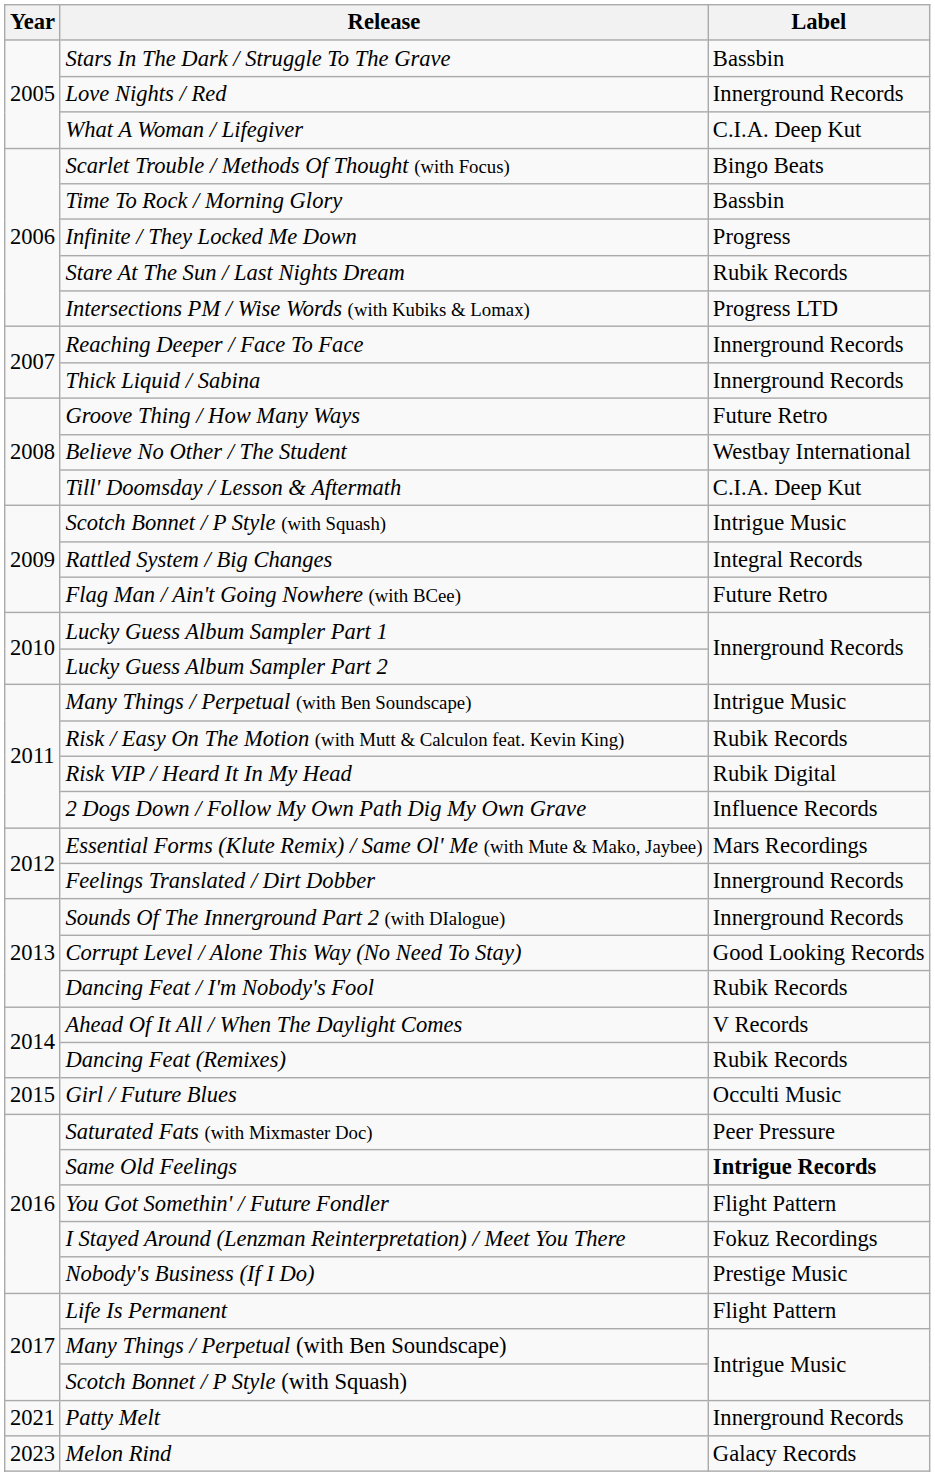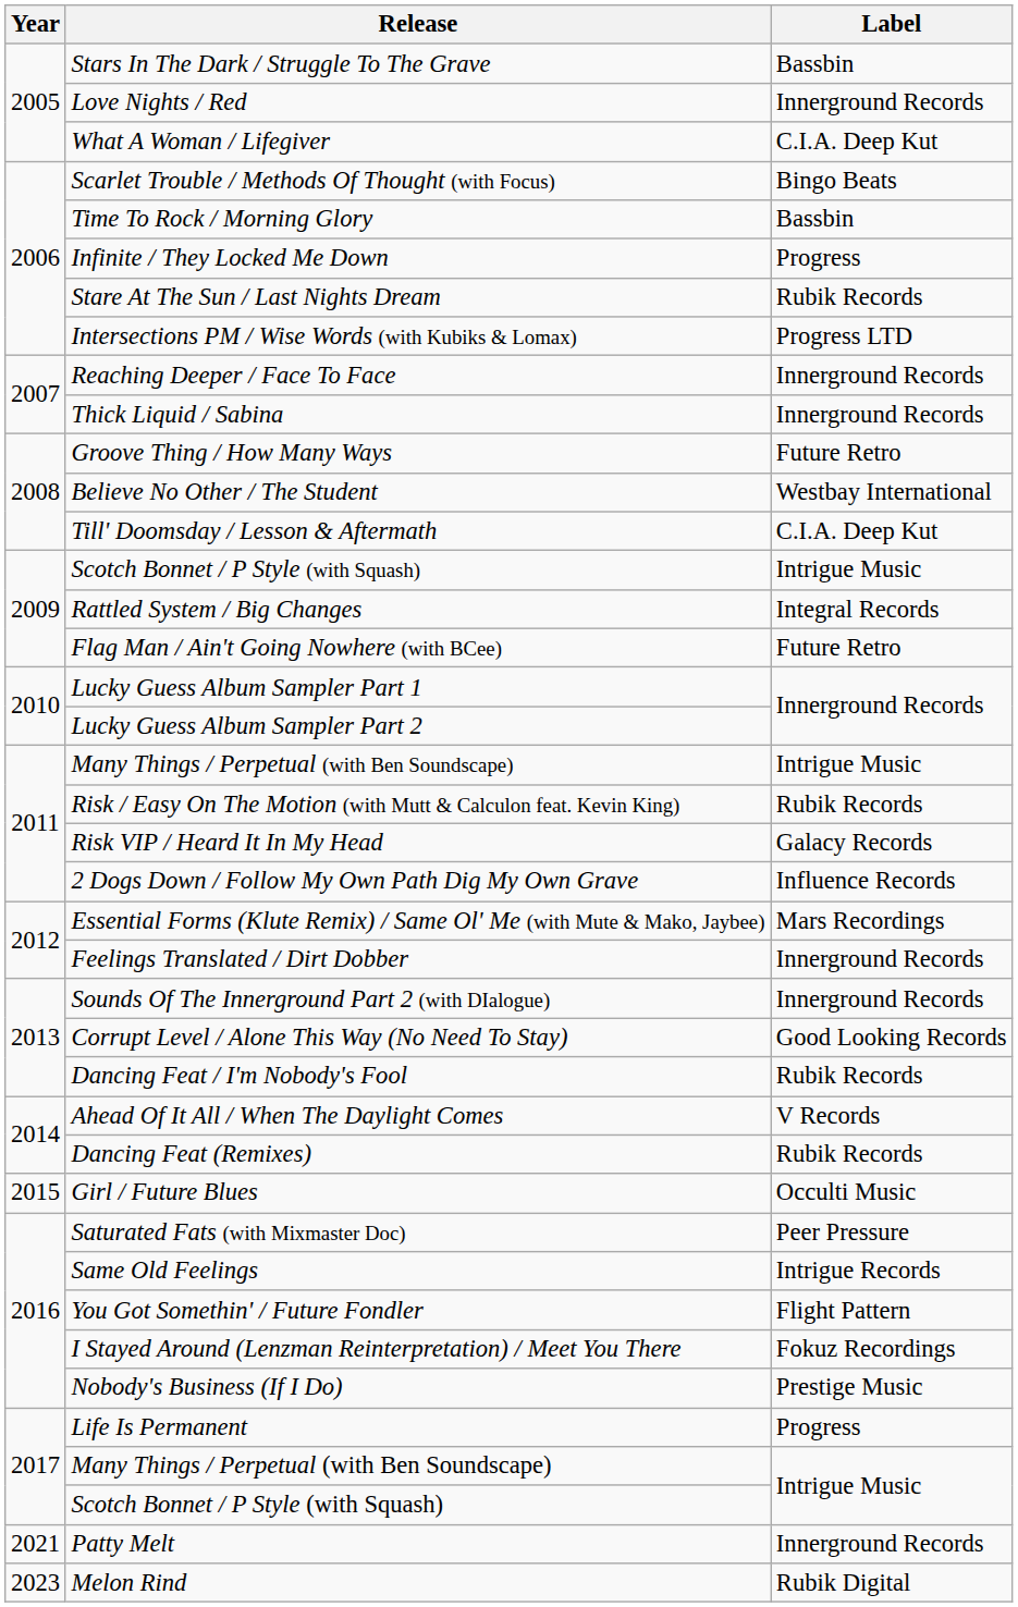 <table class=wikitable>
 <tr>
 <th>Year</th>
 <th>Release</th>
 <th>Label</th>
 </tr>
 <tr>
 <td style="text-align:center;" rowspan="3">2005</td>
 <td><em>Stars In The Dark / Struggle To The Grave</em></td>
 <td>Bassbin</td>
 </tr>
 <tr>
 <td><em>Love Nights / Red</em></td>
 <td>Innerground Records</td>
 </tr>
 <tr>
 <td><em>What A Woman / Lifegiver </em></td>
 <td>C.I.A. Deep Kut</td>
 </tr>
 <tr>
 <td style="text-align:center;" rowspan="5">2006</td>
 <td><em>Scarlet Trouble / Methods Of Thought</em> <small>(with Focus)</small></td>
 <td>Bingo Beats</td>
 </tr>
 <tr>
 <td><em>Time To Rock / Morning Glory</em></td>
 <td>Bassbin</td>
 </tr>
 <tr>
 <td><em>Infinite / They Locked Me Down</em></td>
 <td>Progress</td>
 </tr>
 <tr>
 <td><em>Stare At The Sun / Last Nights Dream</em></td>
 <td>Rubik Records</td>
 </tr>
 <tr>
 <td><em>Intersections PM / Wise Words</em> <small>(with Kubiks & Lomax)</small></td>
 <td>Progress LTD</td>
 </tr>
 <tr>
 <td style="text-align:center;" rowspan="2">2007</td>
 <td><em>Reaching Deeper / Face To Face</em></td>
 <td>Innerground Records</td>
 </tr>
 <tr>
 <td><em>Thick Liquid / Sabina</em></td>
 <td>Innerground Records</td>
 </tr>
 <tr>
 <td style="text-align:center;" rowspan="3">2008</td>
 <td><em>Groove Thing / How Many Ways</em></td>
 <td>Future Retro</td>
 </tr>
 <tr>
 <td><em>Believe No Other / The Student</em></td>
 <td>Westbay International</td>
 </tr>
 <tr>
 <td><em>Till' Doomsday / Lesson & Aftermath</em></td>
 <td>C.I.A. Deep Kut</td>
 </tr>
 <tr>
 <td style="text-align:center;" rowspan="3">2009</td>
 <td><em>Scotch Bonnet / P Style</em> <small>(with Squash)</small></td>
 <td>Intrigue Music</td>
 </tr>
 <tr>
 <td><em>Rattled System / Big Changes</em></td>
 <td>Integral Records</td>
 </tr>
 <tr>
 <td><em>Flag Man / Ain't Going Nowhere</em> <small>(with BCee)</small></td>
 <td>Future Retro</td>
 </tr>
 <tr>
 <td style="text-align:center;" rowspan="2">2010</td>
 <td><em>Lucky Guess Album Sampler Part 1</em></td>
 <td rowspan="2">Innerground Records</td>
 </tr>
 <tr>
 <td><em>Lucky Guess Album Sampler Part 2</em></td>
 </tr>
 <tr>
 <td style="text-align:center;" rowspan="4">2011</td>
 <td><em>Many Things / Perpetual</em> <small>(with Ben Soundscape)</small></td>
 <td>Intrigue Music</td>
 </tr>
 <tr>
 <td><em>Risk / Easy On The Motion</em> <small>(with Mutt & Calculon feat. Kevin King)</small></td>
 <td>Rubik Records</td>
 </tr>
 <tr>
 <td><em>Risk VIP / Heard It In My Head</em></td>
-<td>Rubik Digital</td>
+<td>Galacy Records</td>
 </tr>
 <tr>
 <td><em>2 Dogs Down / Follow My Own Path Dig My Own Grave</em></td>
 <td>Influence Records</td>
 </tr>
 <tr>
 <td style="text-align:center;" rowspan="2">2012</td>
 <td><em>Essential Forms (Klute Remix) / Same Ol' Me</em> <small>(with Mute & Mako, Jaybee)</small></td>
 <td>Mars Recordings</td>
 </tr>
 <tr>
 <td><em>Feelings Translated / Dirt Dobber</em></td>
 <td>Innerground Records</td>
 </tr>
 <tr>
 <td style="text-align:center;" rowspan="3">2013</td>
 <td><em>Sounds Of The Innerground Part 2</em> <small>(with DIalogue)</small></td>
 <td>Innerground Records</td>
 </tr>
 <tr>
 <td><em>Corrupt Level / Alone This Way (No Need To Stay)</em></td>
 <td>Good Looking Records</td>
 </tr>
 <tr>
 <td><em>Dancing Feat / I'm Nobody's Fool</em></td>
 <td>Rubik Records</td>
 </tr>
 <tr>
 <td style="text-align:center;" rowspan="2">2014</td>
 <td><em>Ahead Of It All / When The Daylight Comes</em></td>
 <td>V Records</td>
 </tr>
 <tr>
 <td><em>Dancing Feat (Remixes)</em></td>
 <td>Rubik Records</td>
 </tr>
 <tr>
 <td>2015</td>
 <td><em>Girl / Future Blues</em></td>
 <td>Occulti Music</td>
 </tr>
 <tr>
 <td style="text-align:center;" rowspan="5">2016</td>
 <td><em>Saturated Fats</em> <small>(with Mixmaster Doc)</small></td>
 <td>Peer Pressure</td>
 </tr>
 <tr>
 <td><em>Same Old Feelings</em></td>
-<td><strong>Intrigue Records</strong></td>
+<td>Intrigue Records</td>
 </tr>
 <tr>
 <td><em>You Got Somethin' / Future Fondler</em></td>
 <td>Flight Pattern</td>
 </tr>
 <tr>
 <td><em>I Stayed Around (Lenzman Reinterpretation) / Meet You There</em></td>
 <td>Fokuz Recordings</td>
 </tr>
 <tr>
 <td><em>Nobody's Business (If I Do)</em></td>
 <td>Prestige Music</td>
 </tr>
 <tr>
 <td rowspan="3">2017</td>
 <td><em>Life Is Permanent</em></td>
-<td>Flight Pattern</td>
+<td>Progress</td>
 </tr>
 <tr>
 <td><em>Many Things / Perpetual</em> (with Ben Soundscape)</td>
 <td rowspan="2">Intrigue Music</td>
 </tr>
 <tr>
 <td><em>Scotch Bonnet / P Style</em> (with Squash)</td>
 </tr>
 <tr>
 <td>2021</td>
 <td><em>Patty Melt</em></td>
 <td>Innerground Records</td>
 </tr>
 <tr>
 <td>2023</td>
 <td><em>Melon Rind</em></td>
-<td>Galacy Records</td>
+<td>Rubik Digital</td>
 </tr>
 </table>
